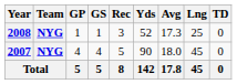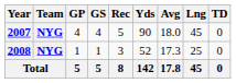 <table class="wikitable" style="text-align: center;">
 <tr>
 <th>Year</th>
 <th>Team</th>
 <th>GP</th>
 <th>GS</th>
 <th>Rec</th>
 <th>Yds</th>
 <th>Avg</th>
 <th>Lng</th>
 <th>TD</th>
 </tr>
 <tr>
+<th><a href='#'>2007</a></th>
+<th><a href='#'>NYG</a></th>
+<td>4</td>
+<td>4</td>
+<td>5</td>
+<td>90</td>
+<td>18.0</td>
+<td>45</td>
+<td>0</td>
+</tr>
+<tr>
 <th><a href='#'>2008</a></th>
 <th><a href='#'>NYG</a></th>
 <td>1</td>
 <td>1</td>
 <td>3</td>
 <td>52</td>
 <td>17.3</td>
 <td>25</td>
-<td>0</td>
-</tr>
-<tr>
-<th><a href='#'>2007</a></th>
-<th><a href='#'>NYG</a></th>
-<td>4</td>
-<td>4</td>
-<td>5</td>
-<td>90</td>
-<td>18.0</td>
-<td>45</td>
 <td>0</td>
 </tr>
 <tr>
 <th colspan="2">Total</th>
 <th>5</th>
 <th>5</th>
 <th>8</th>
 <th>142</th>
 <th>17.8</th>
 <th>45</th>
 <th>0</th>
 </tr>
 </table>
